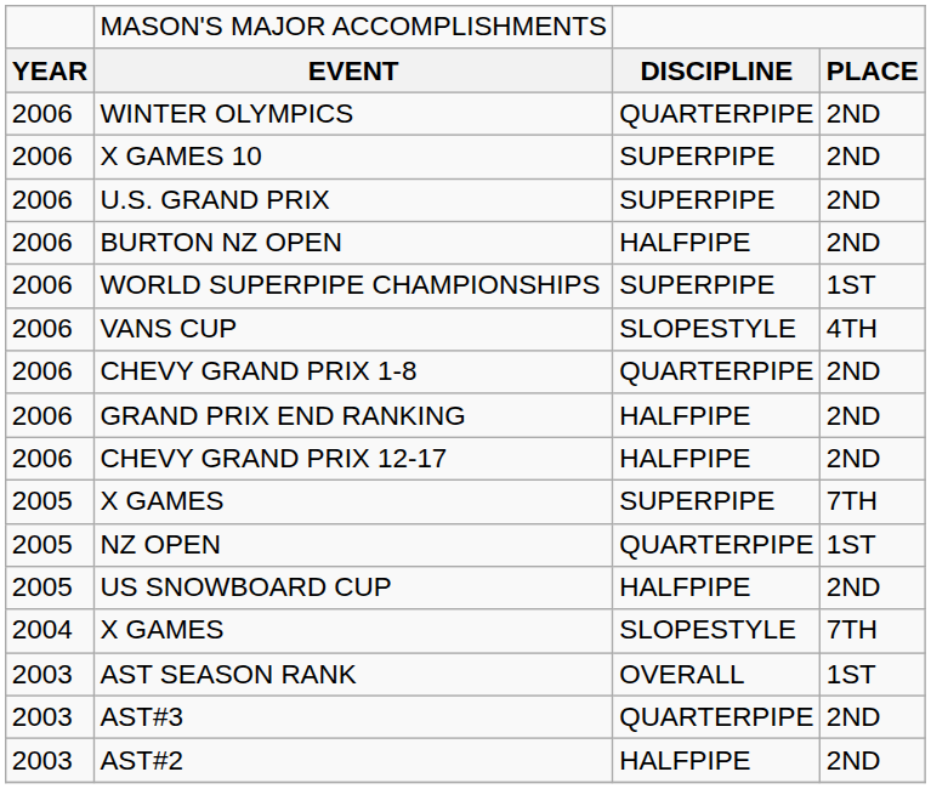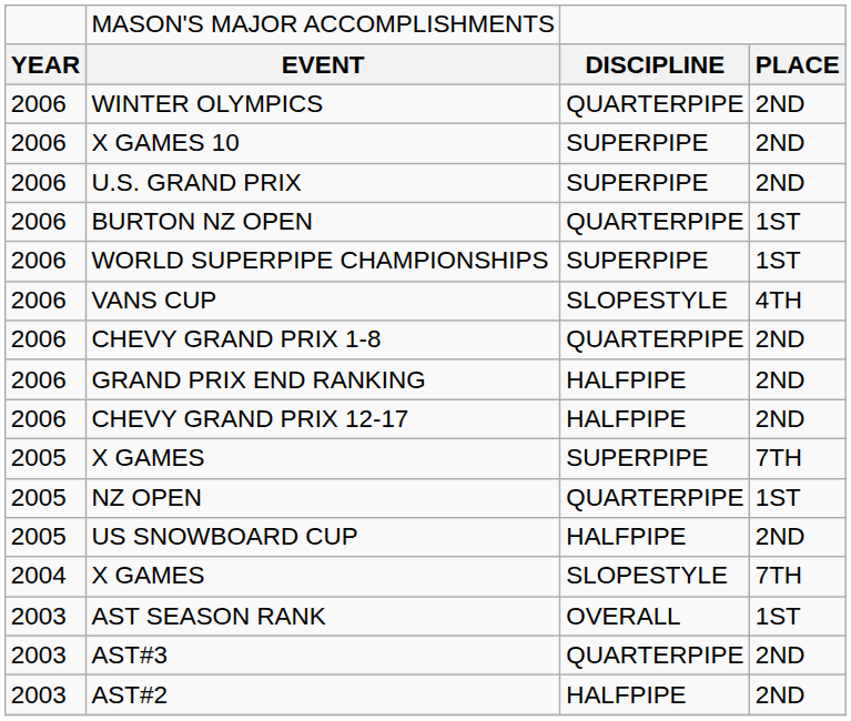 <table class="wikitable">
 <tr>
 <td></td>
 <td>MASON'S MAJOR ACCOMPLISHMENTS</td>
 </tr>
 <tr>
 <th>YEAR</th>
 <th>EVENT</th>
 <th>DISCIPLINE</th>
 <th>PLACE</th>
 </tr>
 <tr>
 <td>2006</td>
 <td>WINTER OLYMPICS</td>
 <td>QUARTERPIPE</td>
 <td>2ND</td>
 </tr>
 <tr>
 <td>2006</td>
 <td>X GAMES 10</td>
 <td>SUPERPIPE</td>
 <td>2ND</td>
 </tr>
 <tr>
 <td>2006</td>
 <td>U.S. GRAND PRIX</td>
 <td>SUPERPIPE</td>
 <td>2ND</td>
 </tr>
 <tr>
 <td>2006</td>
 <td>BURTON NZ OPEN</td>
-<td>HALFPIPE</td>
-<td>2ND</td>
+<td>QUARTERPIPE</td>
+<td>1ST</td>
 </tr>
 <tr>
 <td>2006</td>
 <td>WORLD SUPERPIPE CHAMPIONSHIPS</td>
 <td>SUPERPIPE</td>
 <td>1ST</td>
 </tr>
 <tr>
 <td>2006</td>
 <td>VANS CUP</td>
 <td>SLOPESTYLE</td>
 <td>4TH</td>
 </tr>
 <tr>
 <td>2006</td>
 <td>CHEVY GRAND PRIX 1-8</td>
 <td>QUARTERPIPE</td>
 <td>2ND</td>
 </tr>
 <tr>
 <td>2006</td>
 <td>GRAND PRIX END RANKING</td>
 <td>HALFPIPE</td>
 <td>2ND</td>
 </tr>
 <tr>
 <td>2006</td>
 <td>CHEVY GRAND PRIX 12-17</td>
 <td>HALFPIPE</td>
 <td>2ND</td>
 </tr>
 <tr>
 <td>2005</td>
 <td>X GAMES</td>
 <td>SUPERPIPE</td>
 <td>7TH</td>
 </tr>
 <tr>
 <td>2005</td>
 <td>NZ OPEN</td>
 <td>QUARTERPIPE</td>
 <td>1ST</td>
 </tr>
 <tr>
 <td>2005</td>
 <td>US SNOWBOARD CUP</td>
 <td>HALFPIPE</td>
 <td>2ND</td>
 </tr>
 <tr>
 <td>2004</td>
 <td>X GAMES</td>
 <td>SLOPESTYLE</td>
 <td>7TH</td>
 </tr>
 <tr>
 <td>2003</td>
 <td>AST SEASON RANK</td>
 <td>OVERALL</td>
 <td>1ST</td>
 </tr>
 <tr>
 <td>2003</td>
 <td>AST#3</td>
 <td>QUARTERPIPE</td>
 <td>2ND</td>
 </tr>
 <tr>
 <td>2003</td>
 <td>AST#2</td>
 <td>HALFPIPE</td>
 <td>2ND</td>
 </tr>
 <tr>
 </tr>
 </table>
